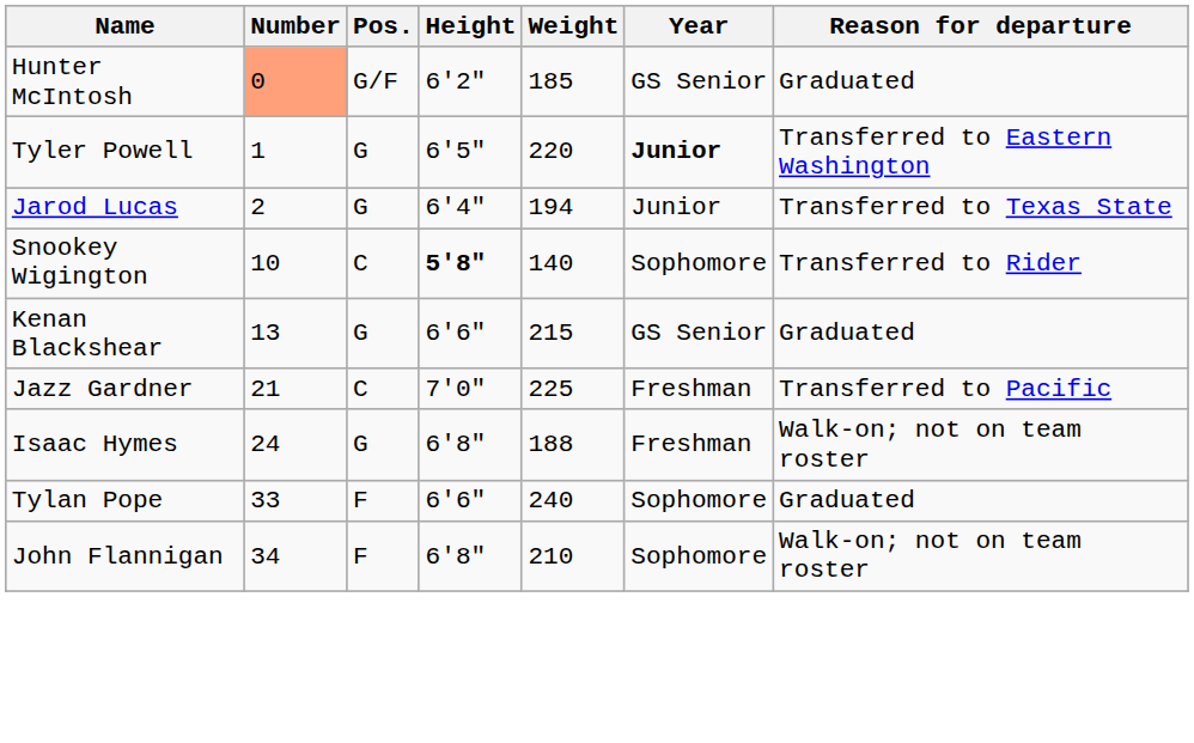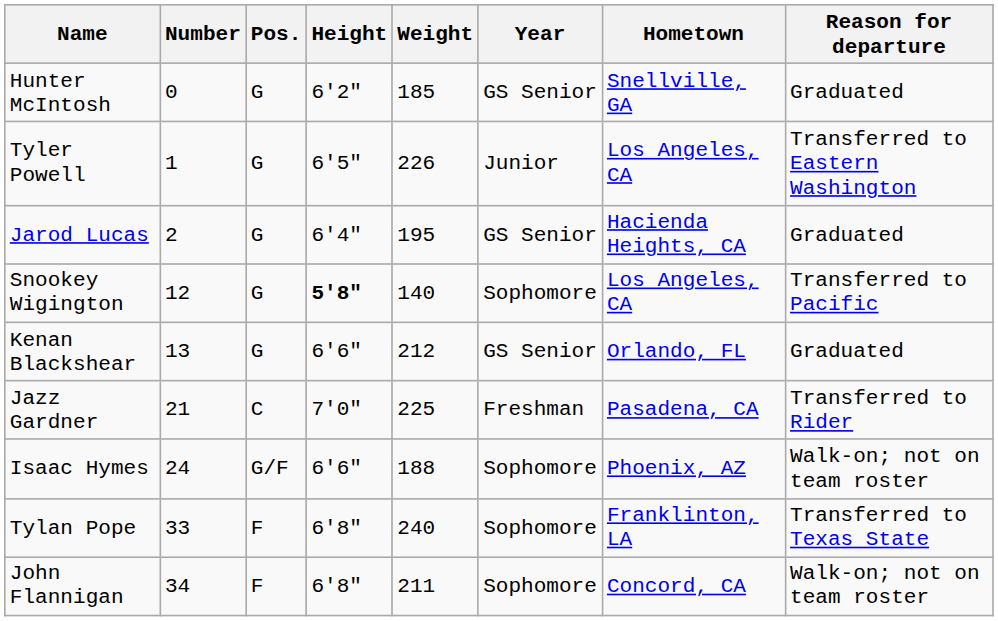 <table class="wikitable sortable" border="1">
 <tr>
 <th>Name</th>
 <th>Number</th>
 <th>Pos.</th>
 <th>Height</th>
 <th>Weight</th>
 <th>Year</th>
+<th>Hometown</th>
 <th class="unsortable">Reason for departure</th>
 </tr>
 <tr>
 <td>Hunter McIntosh</td>
-<td style="background: lightsalmon;">0</td>
-<td>G/F</td>
+<td>0</td>
+<td>G</td>
 <td>6'2"</td>
 <td>185</td>
 <td>GS Senior</td>
+<td><a href='#'>Snellville, GA</a></td>
 <td>Graduated</td>
 </tr>
 <tr>
 <td>Tyler Powell</td>
 <td>1</td>
 <td>G</td>
 <td>6'5"</td>
-<td>220</td>
-<td><strong>Junior</strong></td>
+<td>226</td>
+<td>Junior</td>
+<td><a href='#'>Los Angeles, CA</a></td>
 <td>Transferred to <a href='#'>Eastern Washington</a></td>
 </tr>
 <tr>
 <td><a href='#'>Jarod Lucas</a></td>
 <td>2</td>
 <td>G</td>
 <td>6'4"</td>
-<td>194</td>
-<td>Junior</td>
-<td>Transferred to <a href='#'>Texas State</a></td>
+<td>195</td>
+<td>GS Senior</td>
+<td><a href='#'>Hacienda Heights, CA</a></td>
+<td>Graduated</td>
 </tr>
 <tr>
 <td>Snookey Wigington</td>
-<td>10</td>
-<td>C</td>
+<td>12</td>
+<td>G</td>
 <td><strong>5'8"</strong></td>
 <td>140</td>
 <td>Sophomore</td>
-<td>Transferred to <a href='#'>Rider</a></td>
+<td><a href='#'>Los Angeles, CA</a></td>
+<td>Transferred to <a href='#'>Pacific</a></td>
 </tr>
 <tr>
 <td>Kenan Blackshear</td>
 <td>13</td>
 <td>G</td>
 <td>6'6"</td>
-<td>215</td>
+<td>212</td>
 <td>GS Senior</td>
+<td><a href='#'>Orlando, FL</a></td>
 <td>Graduated</td>
 </tr>
 <tr>
 <td>Jazz Gardner</td>
 <td>21</td>
 <td>C</td>
 <td>7'0"</td>
 <td>225</td>
 <td>Freshman</td>
-<td>Transferred to <a href='#'>Pacific</a></td>
+<td><a href='#'>Pasadena, CA</a></td>
+<td>Transferred to <a href='#'>Rider</a></td>
 </tr>
 <tr>
 <td>Isaac Hymes</td>
 <td>24</td>
-<td>G</td>
-<td>6'8"</td>
+<td>G/F</td>
+<td>6'6"</td>
 <td>188</td>
-<td>Freshman</td>
+<td>Sophomore</td>
+<td><a href='#'>Phoenix, AZ</a></td>
 <td>Walk-on; not on team roster</td>
 </tr>
 <tr>
 <td>Tylan Pope</td>
 <td>33</td>
 <td>F</td>
-<td>6'6"</td>
+<td>6'8"</td>
 <td>240</td>
 <td>Sophomore</td>
-<td>Graduated</td>
+<td><a href='#'>Franklinton, LA</a></td>
+<td>Transferred to <a href='#'>Texas State</a></td>
 </tr>
 <tr>
 <td>John Flannigan</td>
 <td>34</td>
 <td>F</td>
 <td>6'8"</td>
-<td>210</td>
+<td>211</td>
 <td>Sophomore</td>
+<td><a href='#'>Concord, CA</a></td>
 <td>Walk-on; not on team roster</td>
 </tr>
 </table>
